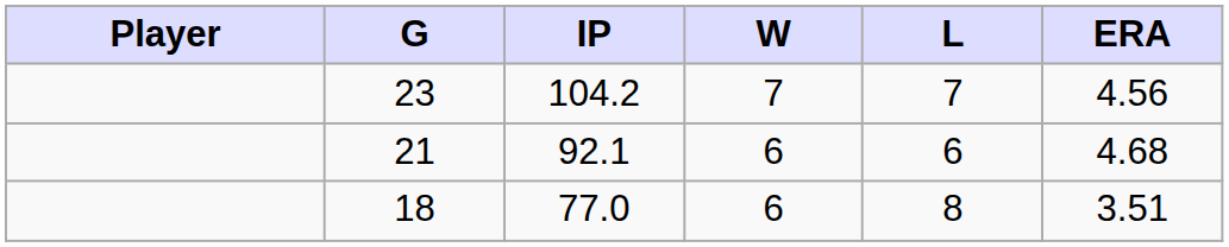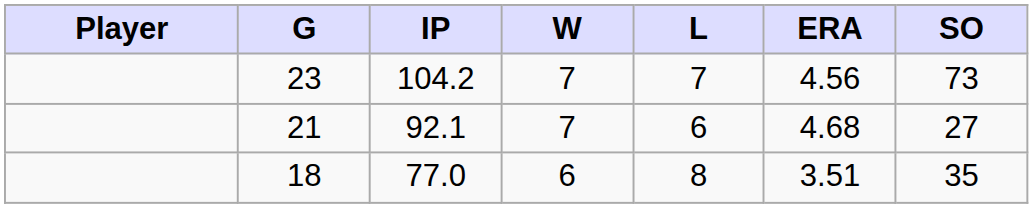 <table class="wikitable sortable">
 <tr>
 <th style="background:#ddf; width:16%;">Player</th>
 <th style="background:#ddf; width:9%;">G</th>
 <th style="background:#ddf; width:9%;">IP</th>
 <th style="background:#ddf; width:9%;">W</th>
 <th style="background:#ddf; width:9%;">L</th>
 <th style="background:#ddf; width:9%;">ERA</th>
+<th style="background:#ddf; width:9%;">SO</th>
 </tr>
 <tr style="text-align:center;">
 <td></td>
 <td>23</td>
 <td>104.2</td>
 <td>7</td>
 <td>7</td>
 <td>4.56</td>
+<td>73</td>
 </tr>
 <tr style="text-align:center;">
 <td></td>
 <td>21</td>
 <td>92.1</td>
-<td>6</td>
+<td>7</td>
 <td>6</td>
 <td>4.68</td>
+<td>27</td>
 </tr>
 <tr style="text-align:center;">
 <td></td>
 <td>18</td>
 <td>77.0</td>
 <td>6</td>
 <td>8</td>
 <td>3.51</td>
+<td>35</td>
 </tr>
 </table>
